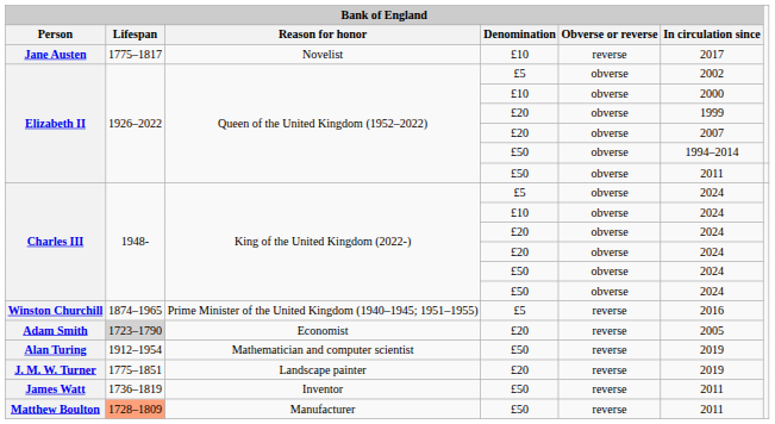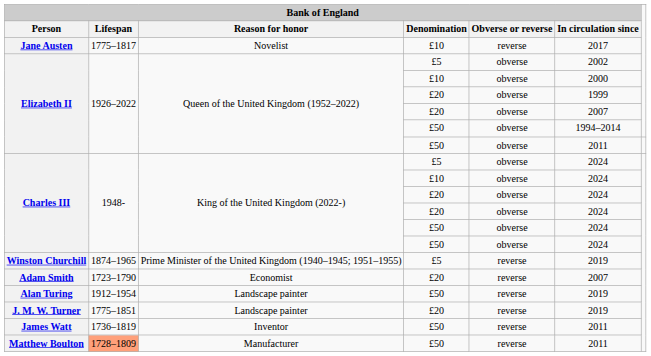 <table class="wikitable" style="font-size: 95%; text-align:center;">
 <tr>
 <th colspan=6 style="background-color:#CCCCCC">Bank of England</th>
 </tr>
 <tr>
 <th>Person</th>
 <th>Lifespan</th>
 <th>Reason for honor</th>
 <th>Denomination</th>
 <th>Obverse or reverse</th>
 <th>In circulation since</th>
 </tr>
 <tr>
 <th><a href='#'>Jane Austen</a></th>
 <td>1775–1817</td>
 <td>Novelist</td>
 <td>£10</td>
 <td>reverse</td>
 <td>2017</td>
 </tr>
 <tr>
 <th rowspan="6"><a href='#'>Elizabeth II</a></th>
 <td rowspan="6">1926–2022</td>
 <td rowspan="6">Queen of the United Kingdom (1952–2022)</td>
 <td>£5</td>
 <td>obverse</td>
 <td>2002</td>
 </tr>
 <tr>
 <td>£10</td>
 <td>obverse</td>
 <td>2000</td>
 </tr>
 <tr>
 <td>£20</td>
 <td>obverse</td>
 <td>1999</td>
 </tr>
 <tr>
 <td>£20</td>
 <td>obverse</td>
 <td>2007</td>
 </tr>
 <tr>
 <td>£50</td>
 <td>obverse</td>
 <td>1994–2014</td>
 </tr>
 <tr>
 <td>£50</td>
 <td>obverse</td>
 <td>2011</td>
 <td></td>
 </tr>
 <tr>
 <th rowspan="6"><a href='#'>Charles III</a></th>
 <td rowspan="6">1948-</td>
 <td rowspan="6">King of the United Kingdom (2022-)</td>
 <td>£5</td>
 <td>obverse</td>
 <td>2024</td>
 </tr>
 <tr>
 <td>£10</td>
 <td>obverse</td>
 <td>2024</td>
 </tr>
 <tr>
 <td>£20</td>
 <td>obverse</td>
 <td>2024</td>
 </tr>
 <tr>
 <td>£20</td>
 <td>obverse</td>
 <td>2024</td>
 </tr>
 <tr>
 <td>£50</td>
 <td>obverse</td>
 <td>2024</td>
 </tr>
 <tr>
 <td>£50</td>
 <td>obverse</td>
 <td>2024</td>
 </tr>
 <tr>
 <th><a href='#'>Winston Churchill</a></th>
 <td>1874–1965</td>
 <td>Prime Minister of the United Kingdom (1940–1945; 1951–1955)</td>
 <td>£5</td>
 <td>reverse</td>
-<td>2016</td>
+<td>2019</td>
 </tr>
 <tr>
 <th><a href='#'>Adam Smith</a></th>
-<td style="background: lightgrey;">1723–1790</td>
+<td>1723–1790</td>
 <td>Economist</td>
 <td>£20</td>
 <td>reverse</td>
-<td>2005</td>
+<td>2007</td>
 </tr>
 <tr>
 <th><a href='#'>Alan Turing</a></th>
 <td>1912–1954</td>
-<td>Mathematician and computer scientist</td>
+<td>Landscape painter</td>
 <td>£50</td>
 <td>reverse</td>
 <td>2019</td>
 </tr>
 <tr>
 <th><a href='#'>J. M. W. Turner</a></th>
 <td>1775–1851</td>
 <td>Landscape painter</td>
 <td>£20</td>
 <td>reverse</td>
 <td>2019</td>
 </tr>
 <tr>
 <th><a href='#'>James Watt</a></th>
 <td>1736–1819</td>
 <td>Inventor</td>
 <td>£50</td>
 <td>reverse</td>
 <td>2011</td>
 </tr>
 <tr>
 <th><a href='#'>Matthew Boulton</a></th>
 <td style="background: lightsalmon;">1728–1809</td>
 <td>Manufacturer</td>
 <td>£50</td>
 <td>reverse</td>
 <td>2011</td>
 </tr>
 </table>
